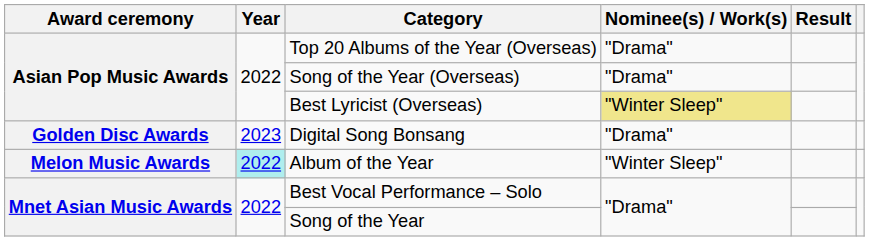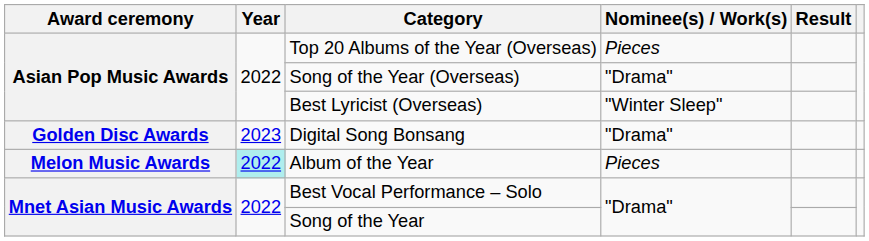 <table class="wikitable sortable plainrowheaders">
 <tr>
 <th scope="col">Award ceremony</th>
 <th scope="col">Year</th>
 <th scope="col">Category</th>
 <th scope="col">Nominee(s) / Work(s)</th>
 <th scope="col">Result</th>
 <th scope="col" class="unsortable"></th>
 </tr>
 <tr>
 <th scope="row" rowspan="3">Asian Pop Music Awards</th>
 <td style="text-align:center" rowspan="3">2022</td>
 <td>Top 20 Albums of the Year (Overseas)</td>
-<td>"Drama"</td>
+<td><em>Pieces</em></td>
 <td></td>
 <td rowspan="3"></td>
 </tr>
 <tr>
 <td>Song of the Year (Overseas)</td>
 <td>"Drama"</td>
 <td></td>
 </tr>
 <tr>
 <td>Best Lyricist (Overseas)</td>
-<td style="background: khaki;">"Winter Sleep"</td>
+<td>"Winter Sleep"</td>
 <td></td>
 </tr>
 <tr>
 <th scope="row"><a href='#'>Golden Disc Awards</a></th>
 <td style="text-align:center"><a href='#'>2023</a></td>
 <td>Digital Song Bonsang</td>
 <td>"Drama"</td>
 <td></td>
 <td style="text-align:center"></td>
 </tr>
 <tr>
 <th scope="row"><a href='#'>Melon Music Awards</a></th>
 <td style="background: paleturquoise; text-align:center"><a href='#'>2022</a></td>
 <td>Album of the Year</td>
-<td>"Winter Sleep"</td>
+<td><em>Pieces</em></td>
 <td></td>
 <td style="text-align:center"></td>
 </tr>
 <tr>
 <th scope="row" rowspan="2"><a href='#'>Mnet Asian Music Awards</a></th>
 <td style="text-align:center" rowspan="2"><a href='#'>2022</a></td>
 <td>Best Vocal Performance – Solo</td>
 <td rowspan="2">"Drama"</td>
 <td></td>
 <td rowspan="2" style="text-align:center"></td>
 </tr>
 <tr>
 <td>Song of the Year</td>
 <td></td>
 </tr>
 </table>
